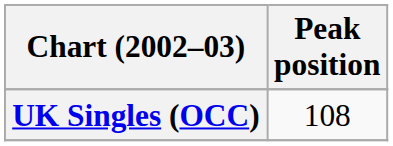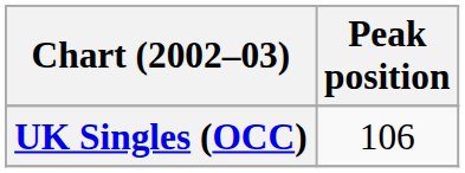 <table class="wikitable sortable plainrowheaders" style="text-align:center">
 <tr>
 <th scope="col">Chart (2002–03)</th>
 <th scope="col">Peak<br>position</th>
 </tr>
 <tr>
 </tr>
 <tr>
 <th scope="row"><a href='#'>UK Singles</a> (<a href='#'>OCC</a>)</th>
-<td>108</td>
+<td>106</td>
 </tr>
 <tr>
 </tr>
 <tr>
 </tr>
 <tr>
 </tr>
 <tr>
 </tr>
 <tr>
 </tr>
 <tr>
 </tr>
 </table>
